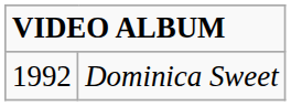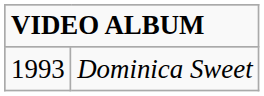 <table class="wikitable">
 <tr>
 <td colspan="2"><strong>VIDEO ALBUM</strong></td>
 </tr>
 <tr>
-<td>1992</td>
+<td>1993</td>
 <td><em>Dominica Sweet</em></td>
 </tr>
 </table>
